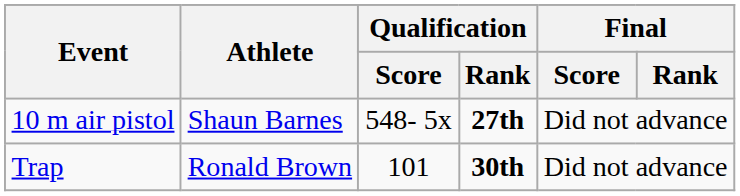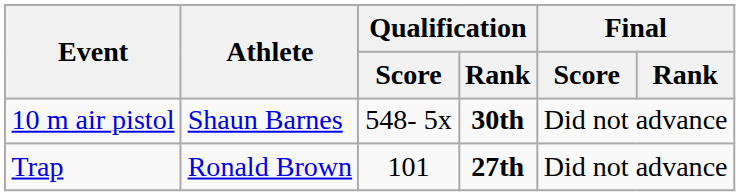 <table class="wikitable" style="font-size:90%">
 <tr>
 <th rowspan="2">Event</th>
 <th rowspan="2">Athlete</th>
 <th colspan="2">Qualification</th>
 <th colspan="2">Final</th>
 </tr>
 <tr>
 <th>Score</th>
 <th>Rank</th>
 <th>Score</th>
 <th>Rank</th>
 </tr>
 <tr>
 <td><a href='#'>10 m air pistol</a></td>
 <td><a href='#'>Shaun Barnes</a></td>
 <td align=center>548- 5x</td>
-<td align=center><strong>27th</strong></td>
+<td align=center><strong>30th</strong></td>
 <td align=center colspan=2>Did not advance</td>
 </tr>
 <tr>
 <td><a href='#'>Trap</a></td>
 <td><a href='#'>Ronald Brown</a></td>
 <td align=center>101</td>
-<td align=center><strong>30th</strong></td>
+<td align=center><strong>27th</strong></td>
 <td align=center colspan=2>Did not advance</td>
 </tr>
 </table>
